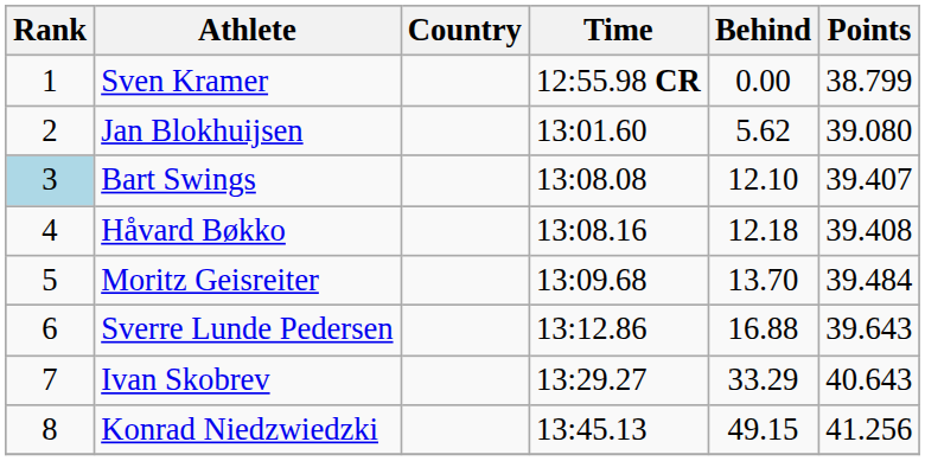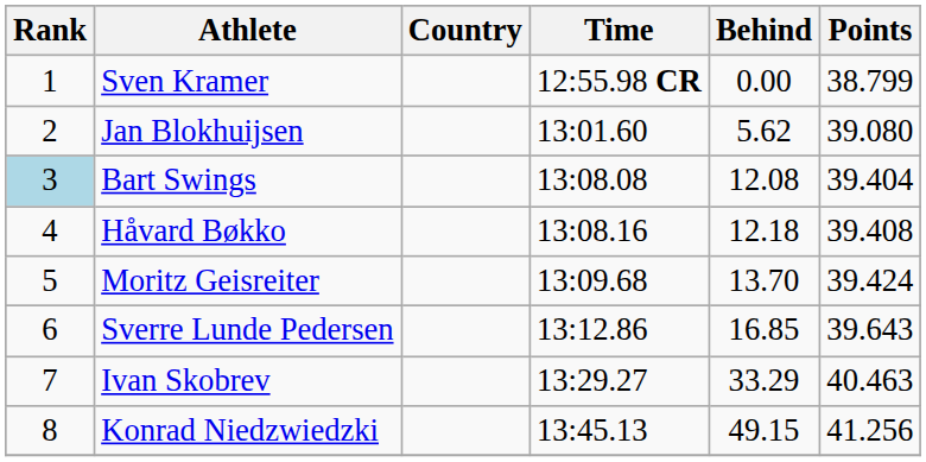 <table class="wikitable" style="text-align:center">
 <tr>
 <th>Rank</th>
 <th>Athlete</th>
 <th>Country</th>
 <th>Time</th>
 <th>Behind</th>
 <th>Points</th>
 </tr>
 <tr>
 <td>1</td>
 <td align="left"><a href='#'>Sven Kramer</a></td>
 <td align="left"></td>
 <td align="left">12:55.98 <strong>CR</strong></td>
 <td>0.00</td>
 <td align="left">38.799</td>
 </tr>
 <tr>
 <td>2</td>
 <td align="left"><a href='#'>Jan Blokhuijsen</a></td>
 <td align="left"></td>
 <td align="left">13:01.60</td>
 <td>5.62</td>
 <td align="left">39.080</td>
 </tr>
 <tr>
 <td style="background: lightblue;">3</td>
 <td align="left"><a href='#'>Bart Swings</a></td>
 <td align="left"></td>
 <td align="left">13:08.08</td>
-<td>12.10</td>
-<td align="left">39.407</td>
+<td>12.08</td>
+<td align="left">39.404</td>
 </tr>
 <tr>
 <td>4</td>
 <td align="left"><a href='#'>Håvard Bøkko</a></td>
 <td align="left"></td>
 <td align="left">13:08.16</td>
 <td>12.18</td>
 <td align="left">39.408</td>
 </tr>
 <tr>
 <td>5</td>
 <td align="left"><a href='#'>Moritz  Geisreiter</a></td>
 <td align="left"></td>
 <td align="left">13:09.68</td>
 <td>13.70</td>
-<td align="left">39.484</td>
+<td align="left">39.424</td>
 </tr>
 <tr>
 <td>6</td>
 <td align="left"><a href='#'>Sverre  Lunde Pedersen</a></td>
 <td align="left"></td>
 <td align="left">13:12.86</td>
-<td>16.88</td>
+<td>16.85</td>
 <td align="left">39.643</td>
 </tr>
 <tr>
 <td>7</td>
 <td align="left"><a href='#'>Ivan  Skobrev</a></td>
 <td align="left"></td>
 <td align="left">13:29.27</td>
 <td>33.29</td>
-<td align="left">40.643</td>
+<td align="left">40.463</td>
 </tr>
 <tr>
 <td>8</td>
 <td align="left"><a href='#'>Konrad  Niedzwiedzki</a></td>
 <td align="left"></td>
 <td align="left">13:45.13</td>
 <td>49.15</td>
 <td align="left">41.256</td>
 </tr>
 <tr>
 </tr>
 </table>
